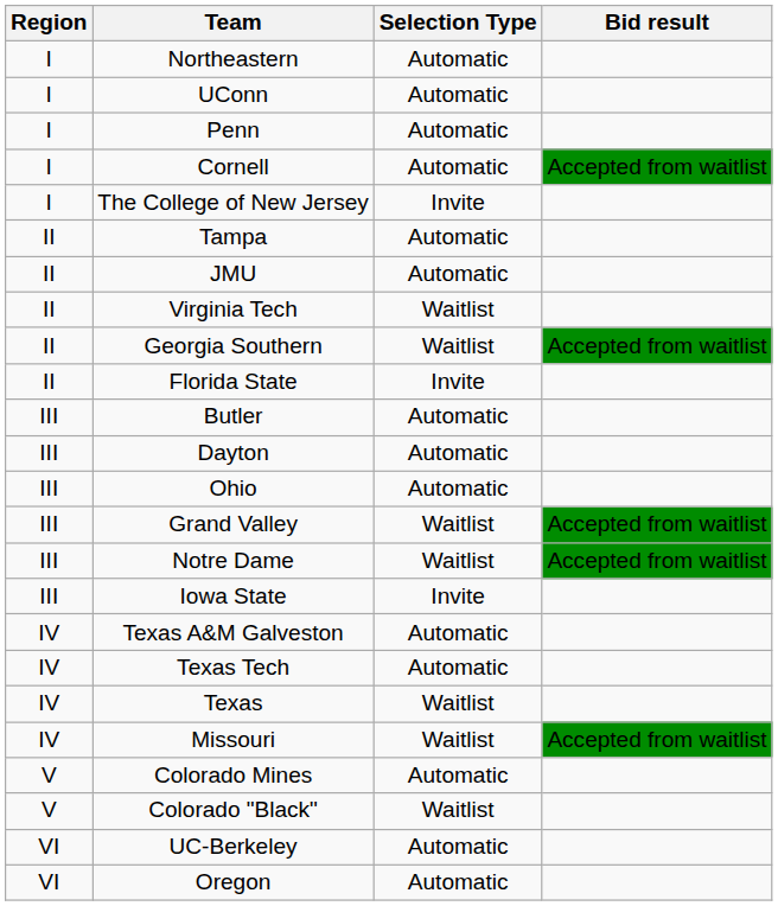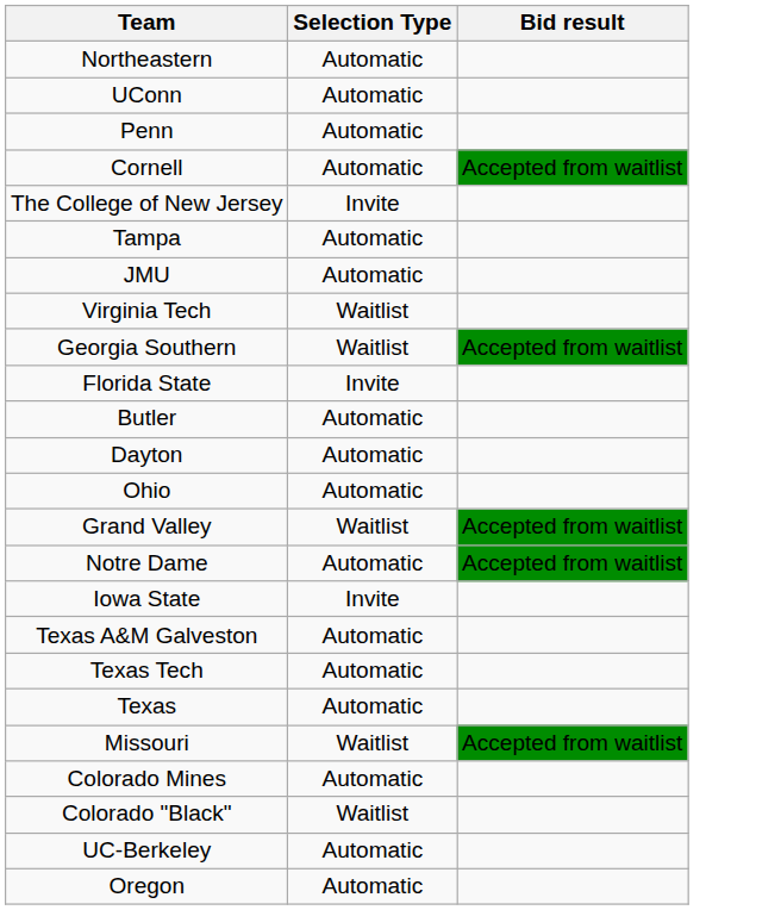 <table class="wikitable sortable" style="text-align:center">
 <tr>
-<th>Region</th>
 <th>Team</th>
 <th>Selection Type</th>
 <th>Bid result</th>
 </tr>
 <tr>
-<td>I</td>
 <td>Northeastern</td>
 <td>Automatic</td>
 <td></td>
 </tr>
 <tr>
-<td>I</td>
 <td>UConn</td>
 <td>Automatic</td>
 <td></td>
 </tr>
 <tr>
-<td>I</td>
 <td>Penn</td>
 <td>Automatic</td>
 <td></td>
 </tr>
 <tr>
-<td>I</td>
 <td>Cornell</td>
 <td>Automatic</td>
 <td bgcolor=008c00>Accepted from waitlist</td>
 </tr>
 <tr>
-<td>I</td>
 <td>The College of New Jersey</td>
 <td>Invite</td>
 <td></td>
 </tr>
 <tr>
-<td>II</td>
 <td>Tampa</td>
 <td>Automatic</td>
 <td></td>
 </tr>
 <tr>
-<td>II</td>
 <td>JMU</td>
 <td>Automatic</td>
 <td></td>
 </tr>
 <tr>
-<td>II</td>
 <td>Virginia Tech</td>
 <td>Waitlist</td>
 <td></td>
 </tr>
 <tr>
-<td>II</td>
 <td>Georgia Southern</td>
 <td>Waitlist</td>
 <td bgcolor=008c00>Accepted from waitlist</td>
 </tr>
 <tr>
-<td>II</td>
 <td>Florida State</td>
 <td>Invite</td>
 <td></td>
 </tr>
 <tr>
-<td>III</td>
 <td>Butler</td>
 <td>Automatic</td>
 <td></td>
 </tr>
 <tr>
-<td>III</td>
 <td>Dayton</td>
 <td>Automatic</td>
 <td></td>
 </tr>
 <tr>
-<td>III</td>
 <td>Ohio</td>
 <td>Automatic</td>
 <td></td>
 </tr>
 <tr>
-<td>III</td>
 <td>Grand Valley</td>
 <td>Waitlist</td>
 <td bgcolor=008c00>Accepted from waitlist</td>
 </tr>
 <tr>
-<td>III</td>
 <td>Notre Dame</td>
-<td>Waitlist</td>
+<td>Automatic</td>
 <td bgcolor=008c00>Accepted from waitlist</td>
 </tr>
 <tr>
-<td>III</td>
 <td>Iowa State</td>
 <td>Invite</td>
 <td></td>
 </tr>
 <tr>
-<td>IV</td>
 <td>Texas A&M Galveston</td>
 <td>Automatic</td>
 <td></td>
 </tr>
 <tr>
-<td>IV</td>
 <td>Texas Tech</td>
 <td>Automatic</td>
 <td></td>
 </tr>
 <tr>
-<td>IV</td>
 <td>Texas</td>
-<td>Waitlist</td>
+<td>Automatic</td>
 <td></td>
 </tr>
 <tr>
-<td>IV</td>
 <td>Missouri</td>
 <td>Waitlist</td>
 <td bgcolor=008c00>Accepted from waitlist</td>
 </tr>
 <tr>
-<td>V</td>
 <td>Colorado Mines</td>
 <td>Automatic</td>
 <td></td>
 </tr>
 <tr>
-<td>V</td>
 <td>Colorado "Black"</td>
 <td>Waitlist</td>
 <td></td>
 </tr>
 <tr>
-<td>VI</td>
 <td>UC-Berkeley</td>
 <td>Automatic</td>
 <td></td>
 </tr>
 <tr>
-<td>VI</td>
 <td>Oregon</td>
 <td>Automatic</td>
 <td></td>
 </tr>
 </table>
